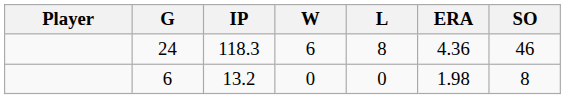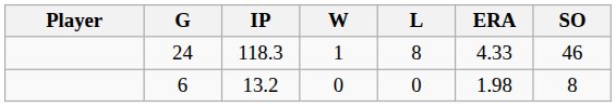 <table class="wikitable sortable">
 <tr>
 <th bgcolor="#DDDDFF" width="16%">Player</th>
 <th bgcolor="#DDDDFF" width="9%">G</th>
 <th bgcolor="#DDDDFF" width="9%">IP</th>
 <th bgcolor="#DDDDFF" width="9%">W</th>
 <th bgcolor="#DDDDFF" width="9%">L</th>
 <th bgcolor="#DDDDFF" width="9%">ERA</th>
 <th bgcolor="#DDDDFF" width="9%">SO</th>
 </tr>
 <tr align="center">
 <td></td>
 <td>24</td>
 <td>118.3</td>
-<td>6</td>
+<td>1</td>
 <td>8</td>
-<td>4.36</td>
+<td>4.33</td>
 <td>46</td>
 </tr>
 <tr align="center">
 <td></td>
 <td>6</td>
 <td>13.2</td>
 <td>0</td>
 <td>0</td>
 <td>1.98</td>
 <td>8</td>
 </tr>
 </table>
